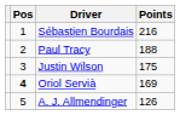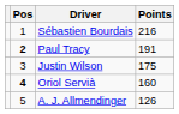 <table class="wikitable" style="font-size: 95%;">
 <tr>
 <th></th>
 <th>Pos</th>
 <th>Driver</th>
 <th>Points</th>
 </tr>
 <tr>
 <td align="left"></td>
 <td align="center">1</td>
 <td> <a href='#'>Sébastien Bourdais</a></td>
 <td align="left">216</td>
 </tr>
 <tr>
 <td align="left"></td>
-<td align="center">2</td>
+<td align="center"><strong>2</strong></td>
 <td> <a href='#'>Paul Tracy</a></td>
-<td align="left">188</td>
+<td align="left">191</td>
 </tr>
 <tr>
 <td align="left"></td>
 <td align="center">3</td>
 <td> <a href='#'>Justin Wilson</a></td>
 <td align="left">175</td>
 </tr>
 <tr>
 <td align="left"></td>
 <td align="center"><strong>4</strong></td>
 <td> <a href='#'>Oriol Servià</a></td>
-<td align="left">169</td>
+<td align="left">160</td>
 </tr>
 <tr>
 <td align="left"></td>
 <td align="center">5</td>
 <td> <a href='#'>A. J. Allmendinger</a></td>
 <td align="left">126</td>
 </tr>
 </table>
